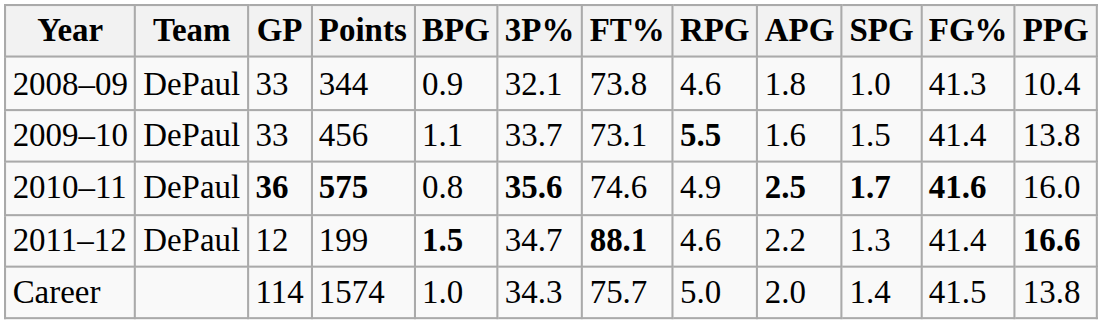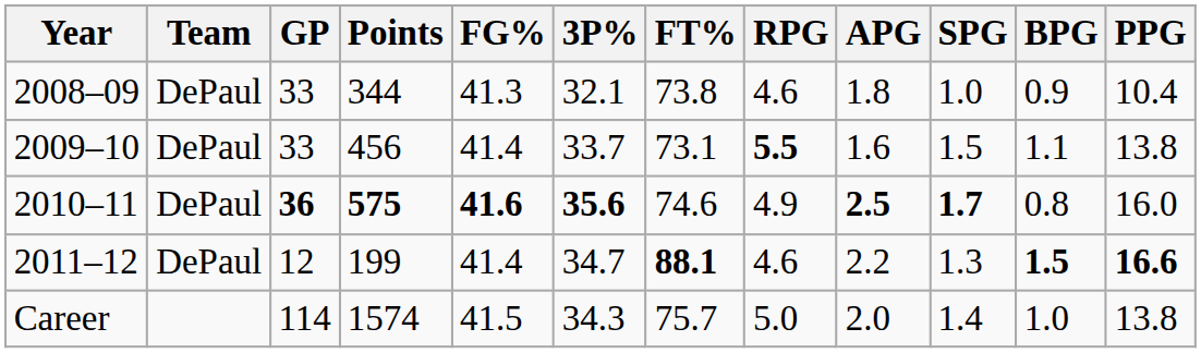 <table class="wikitable">
 <tr>
 <th>Year</th>
 <th>Team</th>
 <th>GP</th>
 <th>Points</th>
-<th>BPG</th>
+<th>FG%</th>
 <th>3P%</th>
 <th>FT%</th>
 <th>RPG</th>
 <th>APG</th>
 <th>SPG</th>
-<th>FG%</th>
+<th>BPG</th>
 <th>PPG</th>
 </tr>
 <tr>
 <td>2008–09</td>
 <td>DePaul</td>
 <td>33</td>
 <td>344</td>
-<td>0.9</td>
+<td>41.3</td>
 <td>32.1</td>
 <td>73.8</td>
 <td>4.6</td>
 <td>1.8</td>
 <td>1.0</td>
-<td>41.3</td>
+<td>0.9</td>
 <td>10.4</td>
 </tr>
 <tr>
 <td>2009–10</td>
 <td>DePaul</td>
 <td>33</td>
 <td>456</td>
-<td>1.1</td>
+<td>41.4</td>
 <td>33.7</td>
 <td>73.1</td>
 <td><strong>5.5</strong></td>
 <td>1.6</td>
 <td>1.5</td>
-<td>41.4</td>
+<td>1.1</td>
 <td>13.8</td>
 </tr>
 <tr>
 <td>2010–11</td>
 <td>DePaul</td>
 <td><strong>36</strong></td>
 <td><strong>575</strong></td>
-<td>0.8</td>
+<td><strong>41.6</strong></td>
 <td><strong>35.6</strong></td>
 <td>74.6</td>
 <td>4.9</td>
 <td><strong>2.5</strong></td>
 <td><strong>1.7</strong></td>
-<td><strong>41.6</strong></td>
+<td>0.8</td>
 <td>16.0</td>
 </tr>
 <tr>
 <td>2011–12</td>
 <td>DePaul</td>
 <td>12</td>
 <td>199</td>
-<td><strong>1.5</strong></td>
+<td>41.4</td>
 <td>34.7</td>
 <td><strong>88.1</strong></td>
 <td>4.6</td>
 <td>2.2</td>
 <td>1.3</td>
-<td>41.4</td>
+<td><strong>1.5</strong></td>
 <td><strong>16.6</strong></td>
 </tr>
 <tr>
 <td>Career</td>
 <td></td>
 <td>114</td>
 <td>1574</td>
-<td>1.0</td>
+<td>41.5</td>
 <td>34.3</td>
 <td>75.7</td>
 <td>5.0</td>
 <td>2.0</td>
 <td>1.4</td>
-<td>41.5</td>
+<td>1.0</td>
 <td>13.8</td>
 </tr>
 </table>
